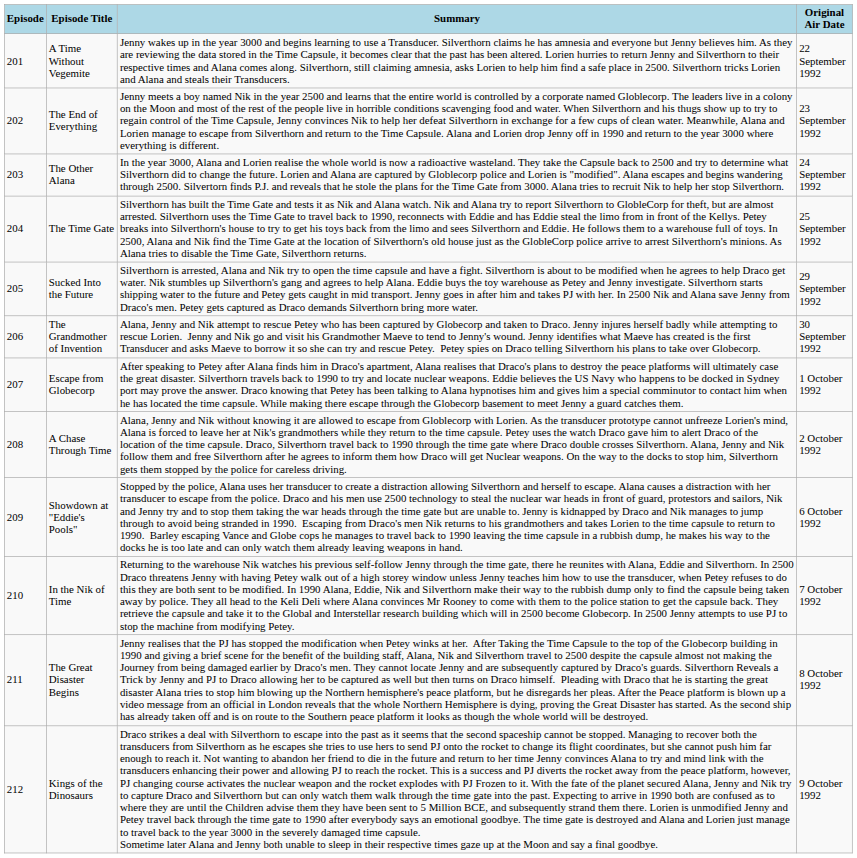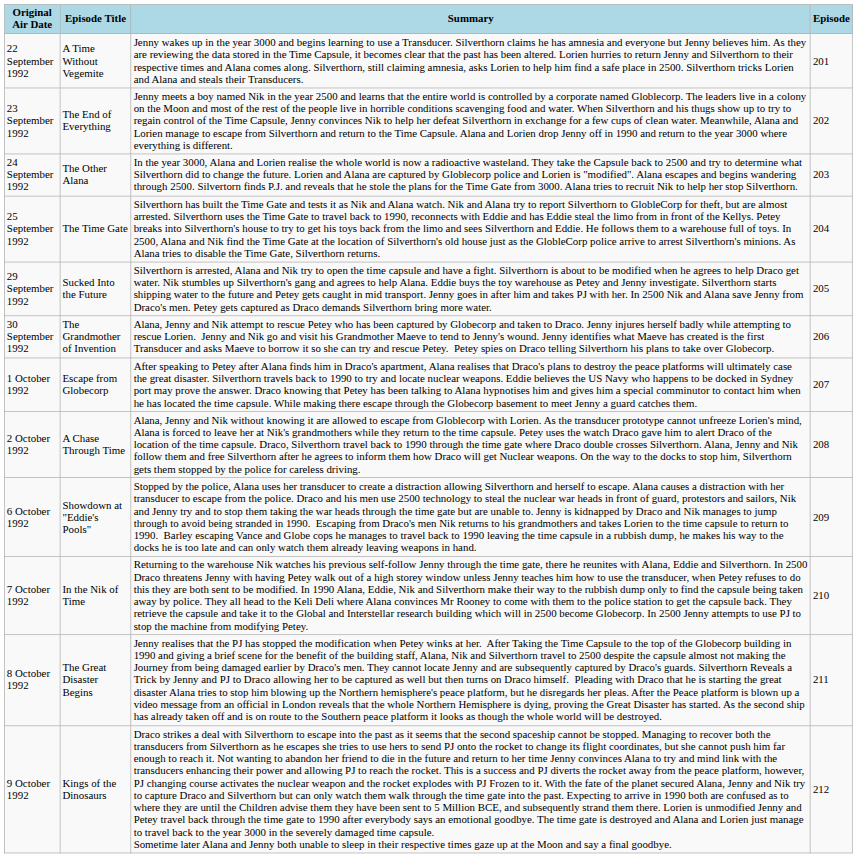 <table class="wikitable">
 <tr>
-<th style="background-color:#ADD8E6;">Episode</th>
+<th style="background-color:#ADD8E6;">Original Air Date</th>
 <th style="background-color:#ADD8E6;">Episode Title</th>
 <th style="background-color:#ADD8E6;">Summary</th>
-<th style="background-color:#ADD8E6;">Original Air Date</th>
+<th style="background-color:#ADD8E6;">Episode</th>
 </tr>
 <tr>
-<td>201</td>
+<td>22 September 1992</td>
 <td>A Time Without Vegemite</td>
 <td>Jenny wakes up in the year 3000 and begins learning to use a Transducer. Silverthorn claims he has amnesia and everyone but Jenny believes him. As they are reviewing the data stored in the Time Capsule, it becomes clear that the past has been altered. Lorien hurries to return Jenny and Silverthorn to their respective times and Alana comes along. Silverthorn, still claiming amnesia, asks Lorien to help him find a safe place in 2500. Silverthorn tricks Lorien and Alana and steals their Transducers.</td>
-<td>22 September 1992</td>
+<td>201</td>
 </tr>
 <tr>
-<td>202</td>
+<td>23 September 1992</td>
 <td>The End of Everything</td>
 <td>Jenny meets a boy named Nik in the year 2500 and learns that the entire world is controlled by a corporate named Globlecorp. The leaders live in a colony on the Moon and most of the rest of the people live in horrible conditions scavenging food and water. When Silverthorn and his thugs show up to try to regain control of the Time Capsule, Jenny convinces Nik to help her defeat Silverthorn in exchange for a few cups of clean water. Meanwhile, Alana and Lorien manage to escape from Silverthorn and return to the Time Capsule. Alana and Lorien drop Jenny off in 1990 and return to the year 3000 where everything is different.</td>
-<td>23 September 1992</td>
+<td>202</td>
 </tr>
 <tr>
-<td>203</td>
+<td>24 September 1992</td>
 <td>The Other Alana</td>
 <td>In the year 3000, Alana and Lorien realise the whole world is now a radioactive wasteland. They take the Capsule back to 2500 and try to determine what Silverthorn did to change the future. Lorien and Alana are captured by Globlecorp police and Lorien is "modified". Alana escapes and begins wandering through 2500. Silvertorn finds P.J. and reveals that he stole the plans for the Time Gate from 3000. Alana tries to recruit Nik to help her stop Silverthorn.</td>
-<td>24 September 1992</td>
+<td>203</td>
 </tr>
 <tr>
-<td>204</td>
+<td>25 September 1992</td>
 <td>The Time Gate</td>
 <td>Silverthorn has built the Time Gate and tests it as Nik and Alana watch. Nik and Alana try to report Silverthorn to GlobleCorp for theft, but are almost arrested. Silverthorn uses the Time Gate to travel back to 1990, reconnects with Eddie and has Eddie steal the limo from in front of the Kellys. Petey breaks into Silverthorn's house to try to get his toys back from the limo and sees Silverthorn and Eddie. He follows them to a warehouse full of toys. In 2500, Alana and Nik find the Time Gate at the location of Silverthorn's old house just as the GlobleCorp police arrive to arrest Silverthorn's minions. As Alana tries to disable the Time Gate, Silverthorn returns.</td>
-<td>25 September 1992</td>
+<td>204</td>
 </tr>
 <tr>
-<td>205</td>
+<td>29 September 1992</td>
 <td>Sucked Into the Future</td>
 <td>Silverthorn is arrested, Alana and Nik try to open the time capsule and have a fight. Silverthorn is about to be modified when he agrees to help Draco get water. Nik stumbles up Silverthorn's gang and agrees to help Alana. Eddie buys the toy warehouse as Petey and Jenny investigate. Silverthorn starts shipping water to the future and Petey gets caught in mid transport. Jenny goes in after him and takes PJ with her. In 2500 Nik and Alana save Jenny from Draco's men. Petey gets captured as Draco demands Silverthorn bring more water.</td>
-<td>29 September 1992</td>
+<td>205</td>
 </tr>
 <tr>
-<td>206</td>
+<td>30 September 1992</td>
 <td>The Grandmother of Invention</td>
 <td>Alana, Jenny and Nik attempt to rescue Petey who has been captured by Globecorp and taken to Draco. Jenny injures herself badly while attempting to rescue Lorien.  Jenny and Nik go and visit his Grandmother Maeve to tend to Jenny's wound. Jenny identifies what Maeve has created is the first Transducer and asks Maeve to borrow it so she can try and rescue Petey.  Petey spies on Draco telling Silverthorn his plans to take over Globecorp.</td>
-<td>30 September 1992</td>
+<td>206</td>
 </tr>
 <tr>
-<td>207</td>
+<td>1 October 1992</td>
 <td>Escape from Globecorp</td>
 <td>After speaking to Petey after Alana finds him in Draco's apartment, Alana realises that Draco's plans to destroy the peace platforms will ultimately case the great disaster. Silverthorn travels back to 1990 to try and locate nuclear weapons. Eddie believes the US Navy who happens to be docked in Sydney port may prove the answer. Draco knowing that Petey has been talking to Alana hypnotises him and gives him a special comminutor to contact him when he has located the time capsule. While making there escape through the Globecorp basement to meet Jenny a guard catches them.</td>
-<td>1 October 1992</td>
+<td>207</td>
 </tr>
 <tr>
-<td>208</td>
+<td>2 October 1992</td>
 <td>A Chase Through Time</td>
 <td>Alana, Jenny and Nik without knowing it are allowed to escape from Globlecorp with Lorien. As the transducer prototype cannot unfreeze Lorien's mind, Alana is forced to leave her at Nik's grandmothers while they return to the time capsule. Petey uses the watch Draco gave him to alert Draco of the location of the time capsule. Draco, Silverthorn travel back to 1990 through the time gate where Draco double crosses Silverthorn. Alana, Jenny and Nik follow them and free Silverthorn after he agrees to inform them how Draco will get Nuclear weapons. On the way to the docks to stop him, Silverthorn gets them stopped by the police for careless driving.</td>
-<td>2 October 1992</td>
+<td>208</td>
 </tr>
 <tr>
-<td>209</td>
+<td>6 October 1992</td>
 <td>Showdown at "Eddie's Pools"</td>
 <td>Stopped by the police, Alana uses her transducer to create a distraction allowing Silverthorn and herself to escape. Alana causes a distraction with her transducer to escape from the police. Draco and his men use 2500 technology to steal the nuclear war heads in front of guard, protestors and sailors, Nik and Jenny try and to stop them taking the war heads through the time gate but are unable to. Jenny is kidnapped by Draco and Nik manages to jump through to avoid being stranded in 1990.  Escaping from Draco's men Nik returns to his grandmothers and takes Lorien to the time capsule to return to 1990.  Barley escaping Vance and Globe cops he manages to travel back to 1990 leaving the time capsule in a rubbish dump, he makes his way to the docks he is too late and can only watch them already leaving weapons in hand.</td>
-<td>6 October 1992</td>
+<td>209</td>
 </tr>
 <tr>
-<td>210</td>
+<td>7 October 1992</td>
 <td>In the Nik of Time</td>
 <td>Returning to the warehouse Nik watches his previous self-follow Jenny through the time gate, there he reunites with Alana, Eddie and Silverthorn. In 2500 Draco threatens Jenny with having Petey walk out of a high storey window unless Jenny teaches him how to use the transducer, when Petey refuses to do this they are both sent to be modified. In 1990 Alana, Eddie, Nik and Silverthorn make their way to the rubbish dump only to find the capsule being taken away by police. They all head to the Keli Deli where Alana convinces Mr Rooney to come with them to the police station to get the capsule back. They retrieve the capsule and take it to the Global and Interstellar research building which will in 2500 become Globecorp. In 2500 Jenny attempts to use PJ to stop the machine from modifying Petey.</td>
-<td>7 October 1992</td>
+<td>210</td>
 </tr>
 <tr>
-<td>211</td>
+<td>8 October 1992</td>
 <td>The Great Disaster Begins</td>
 <td>Jenny realises that the PJ has stopped the modification when Petey winks at her.  After Taking the Time Capsule to the top of the Globecorp building in 1990 and giving a brief scene for the benefit of the building staff, Alana, Nik and Silverthorn travel to 2500 despite the capsule almost not making the Journey from being damaged earlier by Draco's men. They cannot locate Jenny and are subsequently captured by Draco's guards. Silverthorn Reveals a Trick by Jenny and PJ to Draco allowing her to be captured as well but then turns on Draco himself.  Pleading with Draco that he is starting the great disaster Alana tries to stop him blowing up the Northern hemisphere's peace platform, but he disregards her pleas. After the Peace platform is blown up a video message from an official in London reveals that the whole Northern Hemisphere is dying, proving the Great Disaster has started. As the second ship has already taken off and is on route to the Southern peace platform it looks as though the whole world will be destroyed.</td>
-<td>8 October 1992</td>
+<td>211</td>
 </tr>
 <tr>
-<td>212</td>
+<td>9 October 1992</td>
 <td>Kings of the Dinosaurs</td>
 <td>Draco strikes a deal with Silverthorn to escape into the past as it seems that the second spaceship cannot be stopped. Managing to recover both the transducers from Silverthorn as he escapes she tries to use hers to send PJ onto the rocket to change its flight coordinates, but she cannot push him far enough to reach it. Not wanting to abandon her friend to die in the future and return to her time Jenny convinces Alana to try and mind link with the transducers enhancing their power and allowing PJ to reach the rocket. This is a success and PJ diverts the rocket away from the peace platform, however, PJ changing course activates the nuclear weapon and the rocket explodes with PJ Frozen to it. With the fate of the planet secured Alana, Jenny and Nik try to capture Draco and Silverthorn but can only watch them walk through the time gate into the past. Expecting to arrive in 1990 both are confused as to where they are until the Children advise them they have been sent to 5 Million BCE, and subsequently strand them there. Lorien is unmodified Jenny and Petey travel back through the time gate to 1990 after everybody says an emotional goodbye. The time gate is destroyed and Alana and Lorien just manage to travel back to the year 3000 in the severely damaged time capsule.<br>Sometime later Alana and Jenny both unable to sleep in their respective times gaze up at the Moon and say a final goodbye.</td>
-<td>9 October 1992</td>
+<td>212</td>
 </tr>
 </table>
